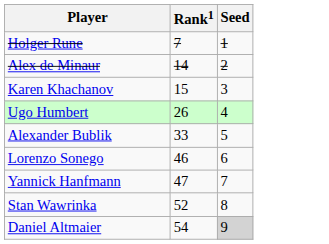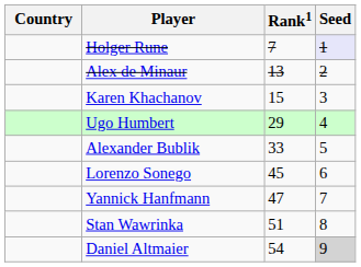 <table class="sortable wikitable">
 <tr>
+<th width="70">Country</th>
 <th width="175">Player</th>
 <th>Rank<sup>1</sup></th>
 <th>Seed</th>
 </tr>
 <tr>
+<td><s></s></td>
 <td><s><a href='#'>Holger Rune</a></s></td>
 <td><s>7</s></td>
-<td><s>1</s></td>
+<td style="background: lavender;"><s>1</s></td>
 </tr>
 <tr>
+<td><s></s></td>
 <td><s><a href='#'>Alex de Minaur</a></s></td>
-<td><s>14</s></td>
+<td><s>13</s></td>
 <td><s>2</s></td>
 </tr>
 <tr>
+<td></td>
 <td><a href='#'>Karen Khachanov</a></td>
 <td>15</td>
 <td>3</td>
 </tr>
 <tr bgcolor=#cfc>
+<td></td>
 <td><a href='#'>Ugo Humbert</a></td>
-<td>26</td>
+<td>29</td>
 <td>4</td>
 </tr>
 <tr>
+<td></td>
 <td><a href='#'>Alexander Bublik</a></td>
 <td>33</td>
 <td>5</td>
 </tr>
 <tr>
+<td></td>
 <td><a href='#'>Lorenzo Sonego</a></td>
-<td>46</td>
+<td>45</td>
 <td>6</td>
 </tr>
 <tr>
+<td></td>
 <td><a href='#'>Yannick Hanfmann</a></td>
 <td>47</td>
 <td>7</td>
 </tr>
 <tr>
+<td></td>
 <td><a href='#'>Stan Wawrinka</a></td>
-<td>52</td>
+<td>51</td>
 <td>8</td>
 </tr>
 <tr>
+<td></td>
 <td><a href='#'>Daniel Altmaier</a></td>
 <td>54</td>
 <td style="background: lightgrey;">9</td>
 </tr>
 </table>
